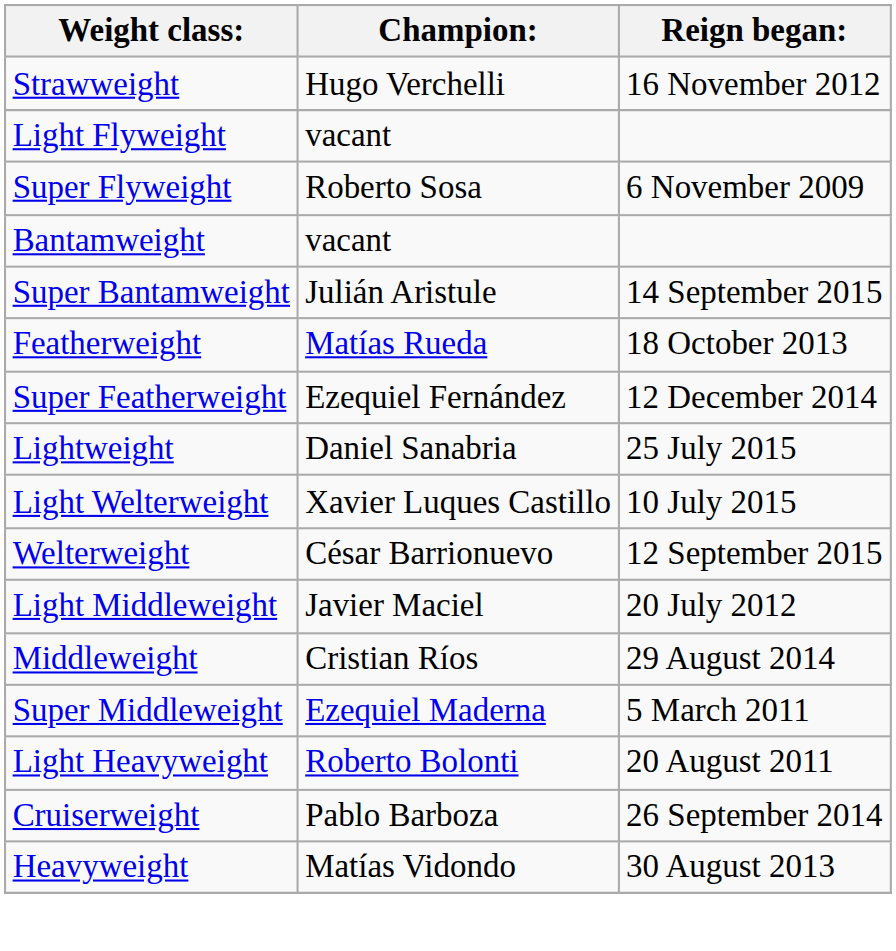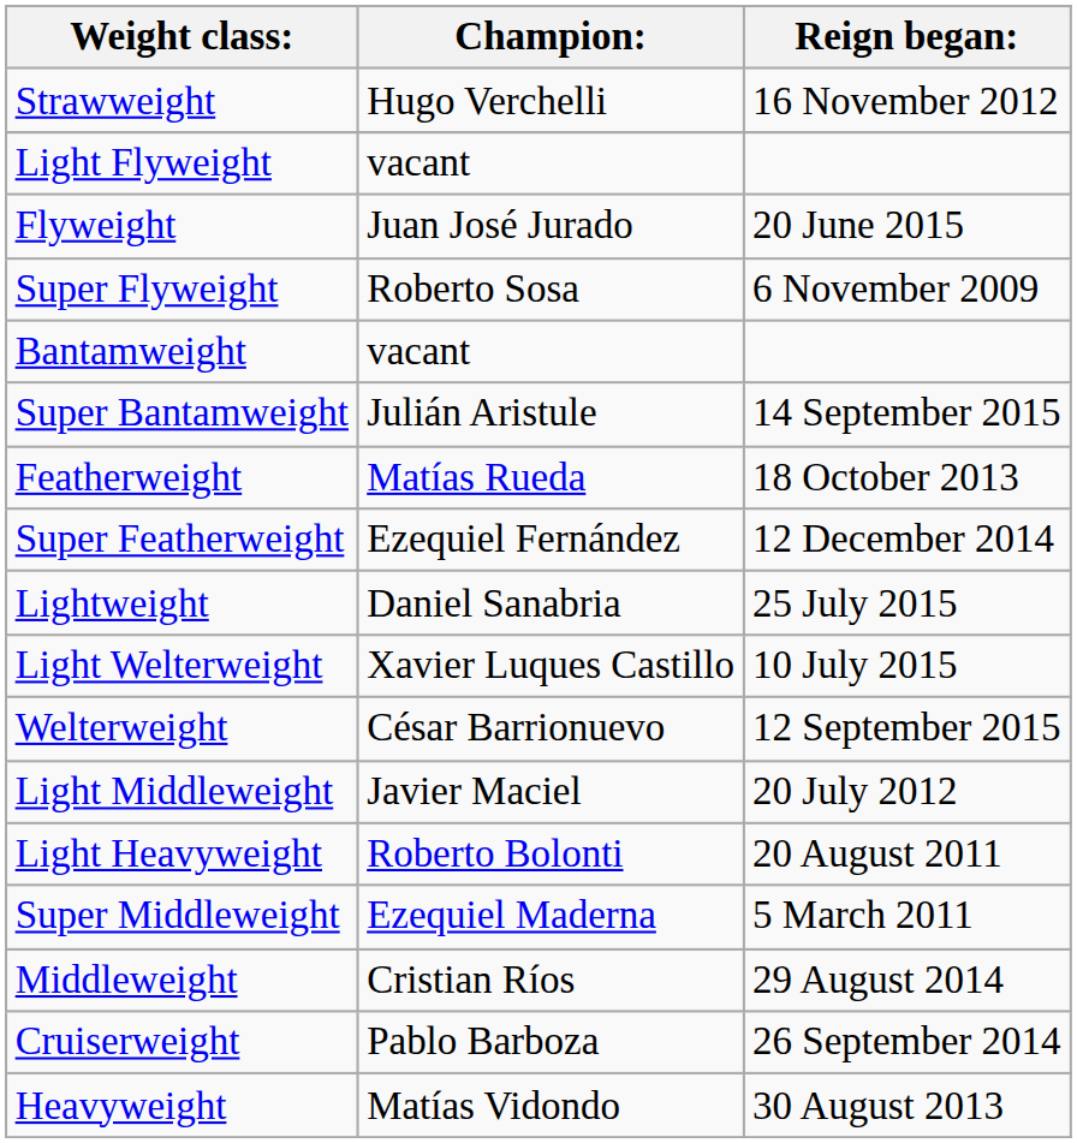 <table class="wikitable">
 <tr>
 <th>Weight class:</th>
 <th>Champion:</th>
 <th>Reign began:</th>
 </tr>
 <tr>
 <td><a href='#'>Strawweight</a></td>
 <td> Hugo Verchelli</td>
 <td>16 November 2012</td>
 </tr>
 <tr>
 </tr>
 <tr>
 <td><a href='#'>Light Flyweight</a></td>
 <td>vacant</td>
 <td></td>
+</tr>
+<tr>
+<td><a href='#'>Flyweight</a></td>
+<td> Juan José Jurado</td>
+<td>20 June 2015</td>
 </tr>
 <tr>
 <td><a href='#'>Super Flyweight</a></td>
 <td> Roberto Sosa</td>
 <td>6 November 2009</td>
 </tr>
 <tr>
 <td><a href='#'>Bantamweight</a></td>
 <td>vacant</td>
 <td></td>
 </tr>
 <tr>
 <td><a href='#'>Super Bantamweight</a></td>
 <td> Julián Aristule</td>
 <td>14 September 2015</td>
 </tr>
 <tr>
 <td><a href='#'>Featherweight</a></td>
 <td> <a href='#'>Matías Rueda</a></td>
 <td>18 October 2013</td>
 </tr>
 <tr>
 <td><a href='#'>Super Featherweight</a></td>
 <td> Ezequiel Fernández</td>
 <td>12 December 2014</td>
 </tr>
 <tr>
 <td><a href='#'>Lightweight</a></td>
 <td> Daniel Sanabria</td>
 <td>25 July 2015</td>
 </tr>
 <tr>
 <td><a href='#'>Light Welterweight</a></td>
 <td> Xavier Luques Castillo</td>
 <td>10 July 2015</td>
 </tr>
 <tr>
 <td><a href='#'>Welterweight</a></td>
 <td> César Barrionuevo</td>
 <td>12 September 2015</td>
 </tr>
 <tr>
 <td><a href='#'>Light Middleweight</a></td>
 <td> Javier Maciel</td>
 <td>20 July 2012</td>
 </tr>
 <tr>
-<td><a href='#'>Middleweight</a></td>
-<td> Cristian Ríos</td>
-<td>29 August 2014</td>
+<td><a href='#'>Light Heavyweight</a></td>
+<td> <a href='#'>Roberto Bolonti</a></td>
+<td>20 August 2011</td>
 </tr>
 <tr>
 <td><a href='#'>Super Middleweight</a></td>
 <td> <a href='#'>Ezequiel Maderna</a></td>
 <td>5 March 2011</td>
 </tr>
 <tr>
-<td><a href='#'>Light Heavyweight</a></td>
-<td> <a href='#'>Roberto Bolonti</a></td>
-<td>20 August 2011</td>
+<td><a href='#'>Middleweight</a></td>
+<td> Cristian Ríos</td>
+<td>29 August 2014</td>
 </tr>
 <tr>
 <td><a href='#'>Cruiserweight</a></td>
 <td> Pablo Barboza</td>
 <td>26 September 2014</td>
 </tr>
 <tr>
 <td><a href='#'>Heavyweight</a></td>
 <td> Matías Vidondo</td>
 <td>30 August 2013</td>
 </tr>
 <tr>
 </tr>
 </table>
